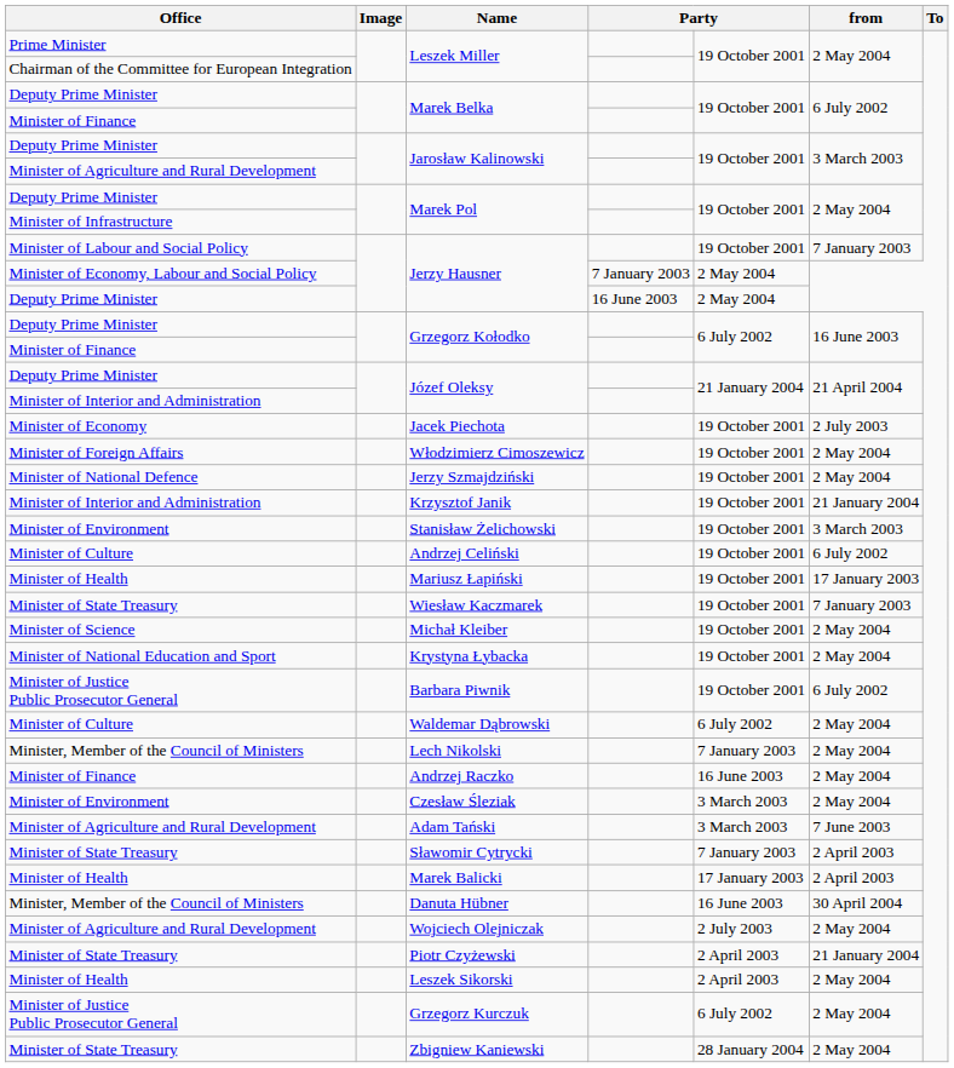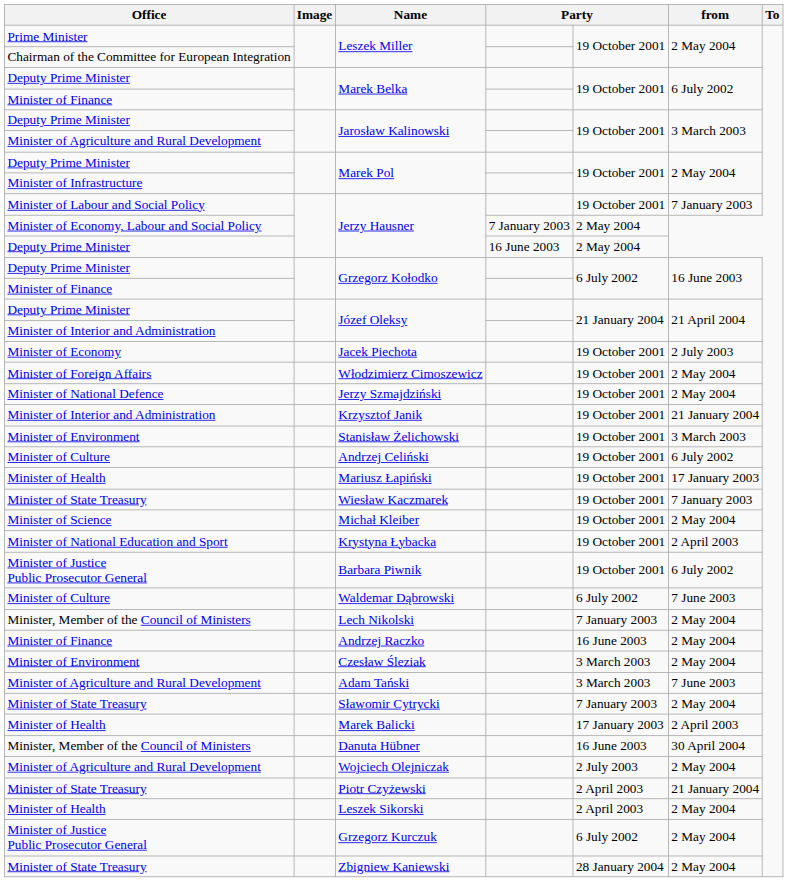 <table class="wikitable">
 <tr>
 <th>Office</th>
 <th>Image</th>
 <th>Name</th>
 <th colspan="2">Party</th>
 <th>from</th>
 <th>To</th>
 </tr>
 <tr>
 <td><a href='#'>Prime Minister</a></td>
 <td rowspan="2"></td>
 <td rowspan="2"><a href='#'>Leszek Miller</a></td>
 <td></td>
 <td rowspan="2">19 October 2001</td>
 <td rowspan="2">2 May 2004</td>
 </tr>
 <tr>
 <td>Chairman of the Committee for European Integration</td>
 </tr>
 <tr>
 <td><a href='#'>Deputy Prime Minister</a></td>
 <td rowspan="2"></td>
 <td rowspan="2"><a href='#'>Marek Belka</a></td>
 <td></td>
 <td rowspan="2">19 October 2001</td>
 <td rowspan="2">6 July 2002</td>
 </tr>
 <tr>
 <td><a href='#'>Minister of Finance</a></td>
 </tr>
 <tr>
 <td><a href='#'>Deputy Prime Minister</a></td>
 <td rowspan="2"></td>
 <td rowspan="2"><a href='#'>Jarosław Kalinowski</a></td>
 <td></td>
 <td rowspan="2">19 October 2001</td>
 <td rowspan="2">3 March 2003</td>
 </tr>
 <tr>
 <td><a href='#'>Minister of Agriculture and Rural Development</a></td>
 </tr>
 <tr>
 <td><a href='#'>Deputy Prime Minister</a></td>
 <td rowspan="2"></td>
 <td rowspan="2"><a href='#'>Marek Pol</a></td>
 <td></td>
 <td rowspan="2">19 October 2001</td>
 <td rowspan="2">2 May 2004</td>
 </tr>
 <tr>
 <td><a href='#'>Minister of Infrastructure</a></td>
 </tr>
 <tr>
 <td><a href='#'>Minister of Labour and Social Policy</a></td>
 <td rowspan="3"></td>
 <td rowspan="3"><a href='#'>Jerzy Hausner</a></td>
 <td></td>
 <td>19 October 2001</td>
 <td>7 January 2003</td>
 </tr>
 <tr>
 <td><a href='#'>Minister of Economy, Labour and Social Policy</a></td>
 <td>7 January 2003</td>
 <td>2 May 2004</td>
 </tr>
 <tr>
 <td><a href='#'>Deputy Prime Minister</a></td>
 <td>16 June 2003</td>
 <td>2 May 2004</td>
 </tr>
 <tr>
 <td><a href='#'>Deputy Prime Minister</a></td>
 <td rowspan="2"></td>
 <td rowspan="2"><a href='#'>Grzegorz Kołodko</a></td>
 <td></td>
 <td rowspan="2">6 July 2002</td>
 <td rowspan="2">16 June 2003</td>
 </tr>
 <tr>
 <td><a href='#'>Minister of Finance</a></td>
 </tr>
 <tr>
 <td><a href='#'>Deputy Prime Minister</a></td>
 <td rowspan="2"></td>
 <td rowspan="2"><a href='#'>Józef Oleksy</a></td>
 <td></td>
 <td rowspan="2">21 January 2004</td>
 <td rowspan="2">21 April 2004</td>
 </tr>
 <tr>
 <td><a href='#'>Minister of Interior and Administration</a></td>
 </tr>
 <tr>
 <td><a href='#'>Minister of Economy</a></td>
 <td></td>
 <td><a href='#'>Jacek Piechota</a></td>
 <td></td>
 <td>19 October 2001</td>
 <td>2 July 2003</td>
 </tr>
 <tr>
 <td><a href='#'>Minister of Foreign Affairs</a></td>
 <td></td>
 <td><a href='#'>Włodzimierz Cimoszewicz</a></td>
 <td></td>
 <td>19 October 2001</td>
 <td>2 May 2004</td>
 </tr>
 <tr>
 <td><a href='#'>Minister of National Defence</a></td>
 <td></td>
 <td><a href='#'>Jerzy Szmajdziński</a></td>
 <td></td>
 <td>19 October 2001</td>
 <td>2 May 2004</td>
 </tr>
 <tr>
 <td><a href='#'>Minister of Interior and Administration</a></td>
 <td></td>
 <td><a href='#'>Krzysztof Janik</a></td>
 <td></td>
 <td>19 October 2001</td>
 <td>21 January 2004</td>
 </tr>
 <tr>
 <td><a href='#'>Minister of Environment</a></td>
 <td></td>
 <td><a href='#'>Stanisław Żelichowski</a></td>
 <td></td>
 <td>19 October 2001</td>
 <td>3 March 2003</td>
 </tr>
 <tr>
 <td><a href='#'>Minister of Culture</a></td>
 <td></td>
 <td><a href='#'>Andrzej Celiński</a></td>
 <td></td>
 <td>19 October 2001</td>
 <td>6 July 2002</td>
 </tr>
 <tr>
 <td><a href='#'>Minister of Health</a></td>
 <td></td>
 <td><a href='#'>Mariusz Łapiński</a></td>
 <td></td>
 <td>19 October 2001</td>
 <td>17 January 2003</td>
 </tr>
 <tr>
 <td><a href='#'>Minister of State Treasury</a></td>
 <td></td>
 <td><a href='#'>Wiesław Kaczmarek</a></td>
 <td></td>
 <td>19 October 2001</td>
 <td>7 January 2003</td>
 </tr>
 <tr>
 <td><a href='#'>Minister of Science</a></td>
 <td></td>
 <td><a href='#'>Michał Kleiber</a></td>
 <td></td>
 <td>19 October 2001</td>
 <td>2 May 2004</td>
 </tr>
 <tr>
 <td><a href='#'>Minister of National Education and Sport</a></td>
 <td></td>
 <td><a href='#'>Krystyna Łybacka</a></td>
 <td></td>
 <td>19 October 2001</td>
-<td>2 May 2004</td>
+<td>2 April 2003</td>
 </tr>
 <tr>
 <td><a href='#'>Minister of Justice</a><br><a href='#'>Public Prosecutor General</a></td>
 <td></td>
 <td><a href='#'>Barbara Piwnik</a></td>
 <td></td>
 <td>19 October 2001</td>
 <td>6 July 2002</td>
 </tr>
 <tr>
 <td><a href='#'>Minister of Culture</a></td>
 <td></td>
 <td><a href='#'>Waldemar Dąbrowski</a></td>
 <td></td>
 <td>6 July 2002</td>
-<td>2 May 2004</td>
+<td>7 June 2003</td>
 </tr>
 <tr>
 <td>Minister, Member of the <a href='#'>Council of Ministers</a></td>
 <td></td>
 <td><a href='#'>Lech Nikolski</a></td>
 <td></td>
 <td>7 January 2003</td>
 <td>2 May 2004</td>
 </tr>
 <tr>
 <td><a href='#'>Minister of Finance</a></td>
 <td></td>
 <td><a href='#'>Andrzej Raczko</a></td>
 <td></td>
 <td>16 June  2003</td>
 <td>2 May 2004</td>
 </tr>
 <tr>
 <td><a href='#'>Minister of Environment</a></td>
 <td></td>
 <td><a href='#'>Czesław Śleziak</a></td>
 <td></td>
 <td>3 March 2003</td>
 <td>2 May 2004</td>
 </tr>
 <tr>
 <td><a href='#'>Minister of Agriculture and Rural Development</a></td>
 <td></td>
 <td><a href='#'>Adam Tański</a></td>
 <td></td>
 <td>3 March 2003</td>
 <td>7 June 2003</td>
 </tr>
 <tr>
 <td><a href='#'>Minister of State Treasury</a></td>
 <td></td>
 <td><a href='#'>Sławomir Cytrycki</a></td>
 <td></td>
 <td>7 January 2003</td>
-<td>2 April 2003</td>
+<td>2 May 2004</td>
 </tr>
 <tr>
 <td><a href='#'>Minister of Health</a></td>
 <td></td>
 <td><a href='#'>Marek Balicki</a></td>
 <td></td>
 <td>17 January 2003</td>
 <td>2 April 2003</td>
 </tr>
 <tr>
 <td>Minister, Member of the <a href='#'>Council of Ministers</a></td>
 <td></td>
 <td><a href='#'>Danuta Hübner</a></td>
 <td></td>
 <td>16 June 2003</td>
 <td>30 April 2004</td>
 </tr>
 <tr>
 <td><a href='#'>Minister of Agriculture and Rural Development</a></td>
 <td></td>
 <td><a href='#'>Wojciech Olejniczak</a></td>
 <td></td>
 <td>2 July 2003</td>
 <td>2 May  2004</td>
 </tr>
 <tr>
 <td><a href='#'>Minister of State Treasury</a></td>
 <td></td>
 <td><a href='#'>Piotr Czyżewski</a></td>
 <td></td>
 <td>2 April 2003</td>
 <td>21 January 2004</td>
 </tr>
 <tr>
 <td><a href='#'>Minister of Health</a></td>
 <td></td>
 <td><a href='#'>Leszek Sikorski</a></td>
 <td></td>
 <td>2 April 2003</td>
 <td>2 May 2004</td>
 </tr>
 <tr>
 <td><a href='#'>Minister of Justice</a><br><a href='#'>Public Prosecutor General</a></td>
 <td></td>
 <td><a href='#'>Grzegorz Kurczuk</a></td>
 <td></td>
 <td>6 July 2002</td>
 <td>2 May 2004</td>
 </tr>
 <tr>
 <td><a href='#'>Minister of State Treasury</a></td>
 <td></td>
 <td><a href='#'>Zbigniew Kaniewski</a></td>
 <td></td>
 <td>28 January 2004</td>
 <td>2 May 2004</td>
 </tr>
 </table>
